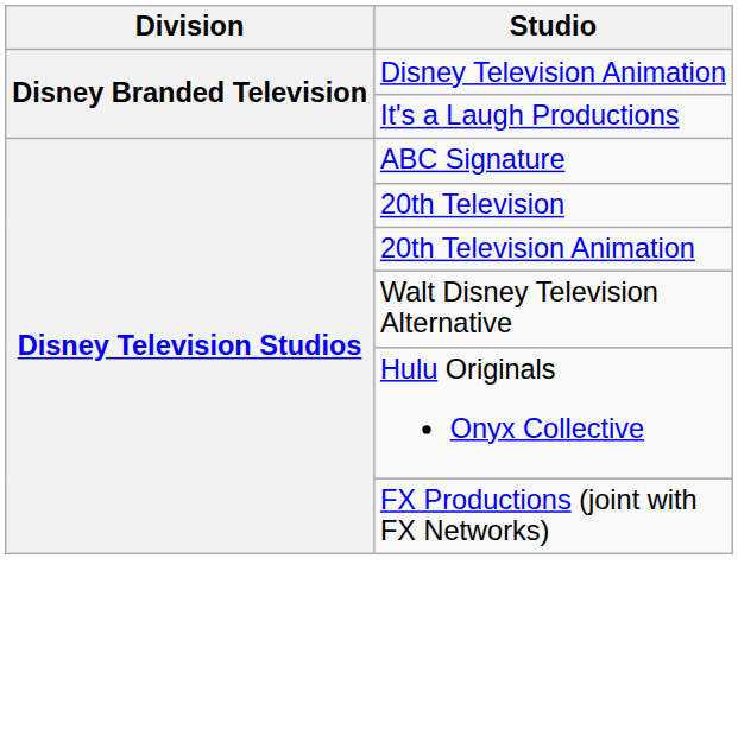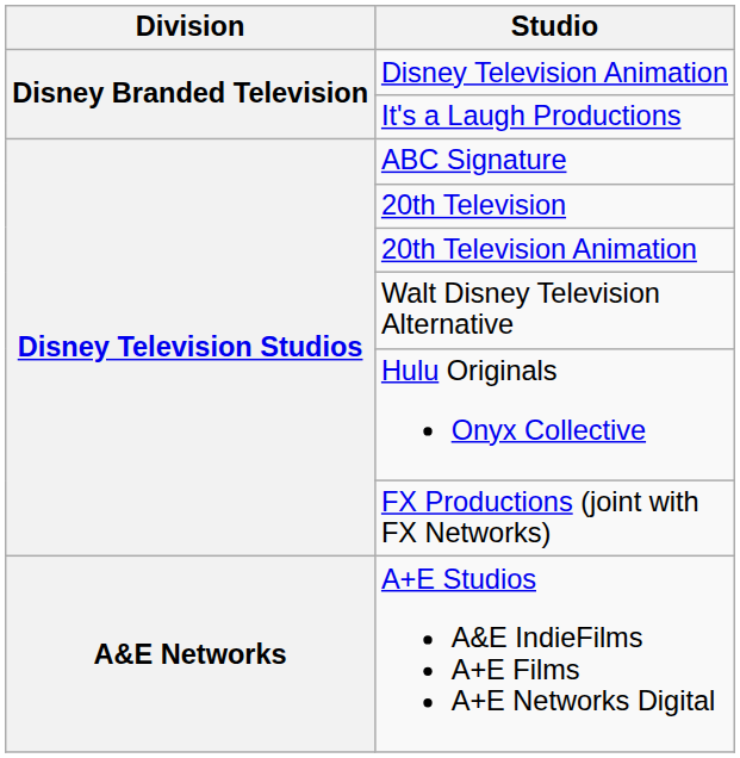 <table class="wikitable">
 <tr>
 <th>Division</th>
 <th>Studio</th>
 </tr>
 <tr>
 <th rowspan="2">Disney Branded Television</th>
 <td><a href='#'>Disney Television Animation</a></td>
 </tr>
 <tr>
 <td><a href='#'>It's a Laugh Productions</a></td>
 </tr>
 <tr>
 <th rowspan="6"><a href='#'>Disney Television Studios</a></th>
 <td><a href='#'>ABC Signature</a></td>
 </tr>
 <tr>
 <td><a href='#'>20th Television</a></td>
 </tr>
 <tr>
 <td><a href='#'>20th Television Animation</a></td>
 </tr>
 <tr>
 <td>Walt Disney Television<br>Alternative</td>
 </tr>
 <tr>
 <td><a href='#'>Hulu</a> Originals<br><ul><li><a href='#'>Onyx Collective</a></li></ul></td>
 </tr>
 <tr>
 <td><a href='#'>FX Productions</a> (joint with<br>FX Networks)</td>
 </tr>
+<tr>
+<th>A&E Networks</th>
+<td><a href='#'>A+E Studios</a><br><ul><li>A&E IndieFilms</li><li>A+E Films</li><li>A+E Networks Digital</li></ul></td>
+</tr>
 </table>
